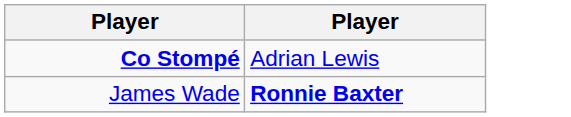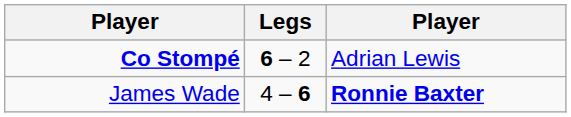 <table class=wikitable style="text-align:center">
 <tr>
 <th width=163>Player</th>
+<th width=50>Legs</th>
 <th width=163>Player</th>
 </tr>
 <tr align=left>
 <td align=right><strong><a href='#'>Co Stompé</a></strong> </td>
+<td align=center><strong>6</strong> – 2</td>
 <td> <a href='#'>Adrian Lewis</a></td>
 </tr>
 <tr align=left>
 <td align=right><a href='#'>James Wade</a> </td>
+<td align=center>4 – <strong>6</strong></td>
 <td> <strong><a href='#'>Ronnie Baxter</a></strong></td>
 </tr>
 </table>
